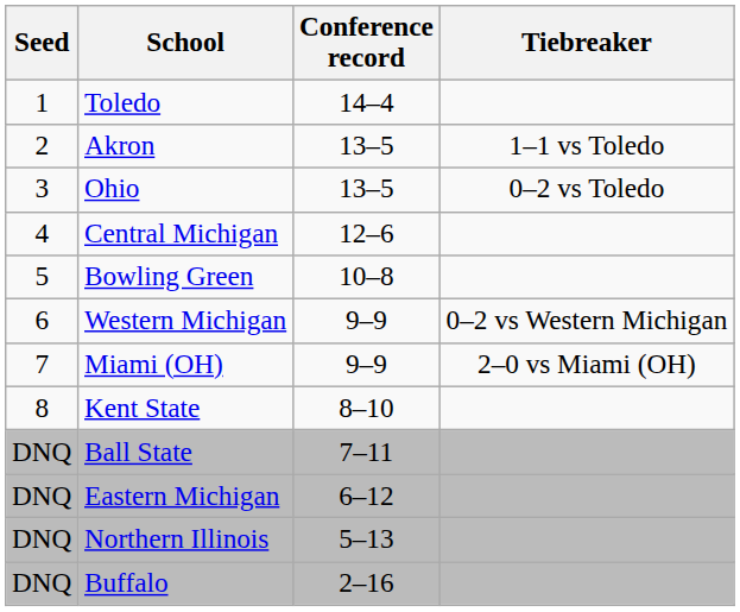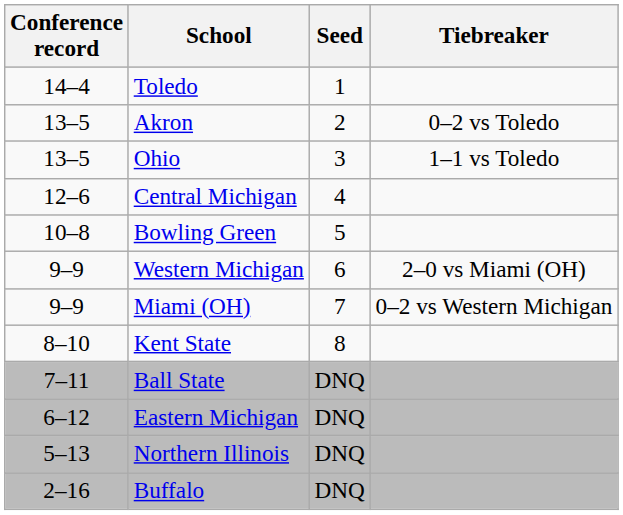 <table class="wikitable" style="text-align:center">
 <tr>
+<th>Conference<br>record</th>
+<th>School</th>
 <th>Seed</th>
-<th>School</th>
-<th>Conference<br>record</th>
 <th>Tiebreaker</th>
 </tr>
 <tr>
+<td>14–4</td>
+<td align=left><a href='#'>Toledo</a></td>
 <td>1</td>
-<td align=left><a href='#'>Toledo</a></td>
-<td>14–4</td>
 <td></td>
 </tr>
 <tr>
+<td>13–5</td>
+<td align=left><a href='#'>Akron</a></td>
 <td>2</td>
-<td align=left><a href='#'>Akron</a></td>
+<td>0–2 vs Toledo</td>
+</tr>
+<tr>
 <td>13–5</td>
+<td align=left><a href='#'>Ohio</a></td>
+<td>3</td>
 <td>1–1 vs Toledo</td>
 </tr>
 <tr>
-<td>3</td>
-<td align=left><a href='#'>Ohio</a></td>
-<td>13–5</td>
-<td>0–2 vs Toledo</td>
-</tr>
-<tr>
+<td>12–6</td>
+<td align=left><a href='#'>Central Michigan</a></td>
 <td>4</td>
-<td align=left><a href='#'>Central Michigan</a></td>
-<td>12–6</td>
 <td></td>
 </tr>
 <tr>
+<td>10–8</td>
+<td align=left><a href='#'>Bowling Green</a></td>
 <td>5</td>
-<td align=left><a href='#'>Bowling Green</a></td>
-<td>10–8</td>
 <td></td>
 </tr>
 <tr>
+<td>9–9</td>
+<td align=left><a href='#'>Western Michigan</a></td>
 <td>6</td>
-<td align=left><a href='#'>Western Michigan</a></td>
+<td>2–0 vs Miami (OH)</td>
+</tr>
+<tr>
 <td>9–9</td>
+<td align=left><a href='#'>Miami (OH)</a></td>
+<td>7</td>
 <td>0–2 vs Western Michigan</td>
 </tr>
 <tr>
-<td>7</td>
-<td align=left><a href='#'>Miami (OH)</a></td>
-<td>9–9</td>
-<td>2–0 vs Miami (OH)</td>
-</tr>
-<tr>
+<td>8–10</td>
+<td align=left><a href='#'>Kent State</a></td>
 <td>8</td>
-<td align=left><a href='#'>Kent State</a></td>
-<td>8–10</td>
 <td></td>
 </tr>
 <tr bgcolor=#bbbbbb>
+<td>7–11</td>
+<td align=left><a href='#'>Ball State</a></td>
 <td>DNQ</td>
-<td align=left><a href='#'>Ball State</a></td>
-<td>7–11</td>
 <td></td>
 </tr>
 <tr bgcolor=#bbbbbb>
+<td>6–12</td>
+<td align=left><a href='#'>Eastern Michigan</a></td>
 <td>DNQ</td>
-<td align=left><a href='#'>Eastern Michigan</a></td>
-<td>6–12</td>
 <td></td>
 </tr>
 <tr bgcolor=#bbbbbb>
+<td>5–13</td>
+<td align=left><a href='#'>Northern Illinois</a></td>
 <td>DNQ</td>
-<td align=left><a href='#'>Northern Illinois</a></td>
-<td>5–13</td>
 <td></td>
 </tr>
 <tr bgcolor=#bbbbbb>
+<td>2–16</td>
+<td align=left><a href='#'>Buffalo</a></td>
 <td>DNQ</td>
-<td align=left><a href='#'>Buffalo</a></td>
-<td>2–16</td>
 <td></td>
 </tr>
 </table>
